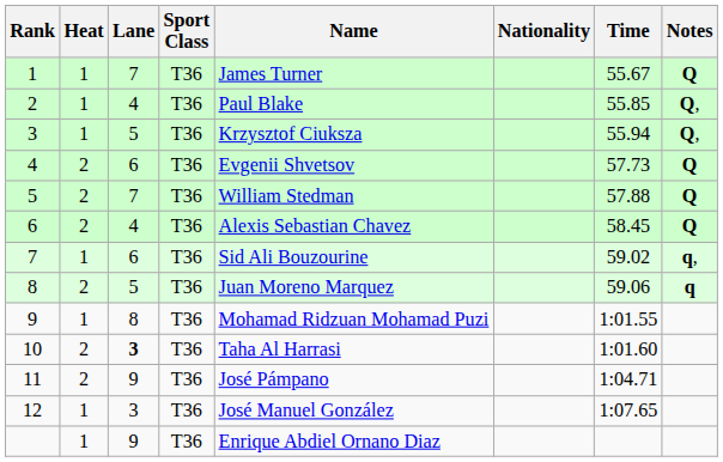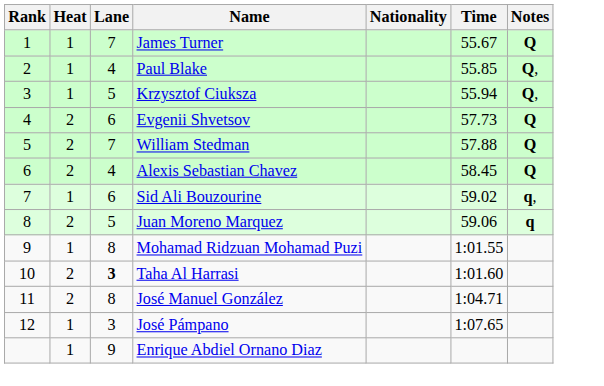 <table class="wikitable sortable" style="text-align:center">
 <tr>
 <th>Rank</th>
 <th>Heat</th>
 <th>Lane</th>
-<th>Sport<br>Class</th>
 <th>Name</th>
 <th>Nationality</th>
 <th>Time</th>
 <th>Notes</th>
 </tr>
 <tr bgcolor="ccffcc">
 <td>1</td>
 <td>1</td>
 <td>7</td>
-<td>T36</td>
 <td align="left"><a href='#'>James Turner</a></td>
 <td align="left"></td>
 <td>55.67</td>
 <td><strong>Q</strong></td>
 </tr>
 <tr bgcolor="ccffcc">
 <td>2</td>
 <td>1</td>
 <td>4</td>
-<td>T36</td>
 <td align="left"><a href='#'>Paul Blake</a></td>
 <td align="left"></td>
 <td>55.85</td>
 <td><strong>Q</strong>, </td>
 </tr>
 <tr bgcolor="ccffcc">
 <td>3</td>
 <td>1</td>
 <td>5</td>
-<td>T36</td>
 <td align="left"><a href='#'>Krzysztof Ciuksza</a></td>
 <td align="left"></td>
 <td>55.94</td>
 <td><strong>Q</strong>, </td>
 </tr>
 <tr bgcolor="ccffcc">
 <td>4</td>
 <td>2</td>
 <td>6</td>
-<td>T36</td>
 <td align="left"><a href='#'>Evgenii Shvetsov</a></td>
 <td align="left"></td>
 <td>57.73</td>
 <td><strong>Q</strong></td>
 </tr>
 <tr bgcolor="ccffcc">
 <td>5</td>
 <td>2</td>
 <td>7</td>
-<td>T36</td>
 <td align="left"><a href='#'>William Stedman</a></td>
 <td align="left"></td>
 <td>57.88</td>
 <td><strong>Q</strong></td>
 </tr>
 <tr bgcolor="ccffcc">
 <td>6</td>
 <td>2</td>
 <td>4</td>
-<td>T36</td>
 <td align="left"><a href='#'>Alexis Sebastian Chavez</a></td>
 <td align="left"></td>
 <td>58.45</td>
 <td><strong>Q</strong></td>
 </tr>
 <tr bgcolor="ddffdd">
 <td>7</td>
 <td>1</td>
 <td>6</td>
-<td>T36</td>
 <td align="left"><a href='#'>Sid Ali Bouzourine</a></td>
 <td align="left"></td>
 <td>59.02</td>
 <td><strong>q</strong>, </td>
 </tr>
 <tr bgcolor="ddffdd">
 <td>8</td>
 <td>2</td>
 <td>5</td>
-<td>T36</td>
 <td align="left"><a href='#'>Juan Moreno Marquez</a></td>
 <td align="left"></td>
 <td>59.06</td>
 <td><strong>q</strong></td>
 </tr>
 <tr>
 <td>9</td>
 <td>1</td>
 <td>8</td>
-<td>T36</td>
 <td align="left"><a href='#'>Mohamad Ridzuan Mohamad Puzi</a></td>
 <td align="left"></td>
 <td>1:01.55</td>
 <td></td>
 </tr>
 <tr>
 <td>10</td>
 <td>2</td>
 <td><strong>3</strong></td>
-<td>T36</td>
 <td align="left"><a href='#'>Taha Al Harrasi</a></td>
 <td align="left"></td>
 <td>1:01.60</td>
 <td></td>
 </tr>
 <tr>
 <td>11</td>
 <td>2</td>
-<td>9</td>
-<td>T36</td>
-<td align="left"><a href='#'>José Pámpano</a></td>
+<td>8</td>
+<td align="left"><a href='#'>José Manuel González</a></td>
 <td align="left"></td>
 <td>1:04.71</td>
 <td></td>
 </tr>
 <tr>
 <td>12</td>
 <td>1</td>
 <td>3</td>
-<td>T36</td>
-<td align="left"><a href='#'>José Manuel González</a></td>
+<td align="left"><a href='#'>José Pámpano</a></td>
 <td align="left"></td>
 <td>1:07.65</td>
 <td></td>
 </tr>
 <tr>
 <td></td>
 <td>1</td>
 <td>9</td>
-<td>T36</td>
 <td align="left"><a href='#'>Enrique Abdiel Ornano Diaz</a></td>
 <td align="left"></td>
 <td></td>
 <td></td>
 </tr>
 </table>
